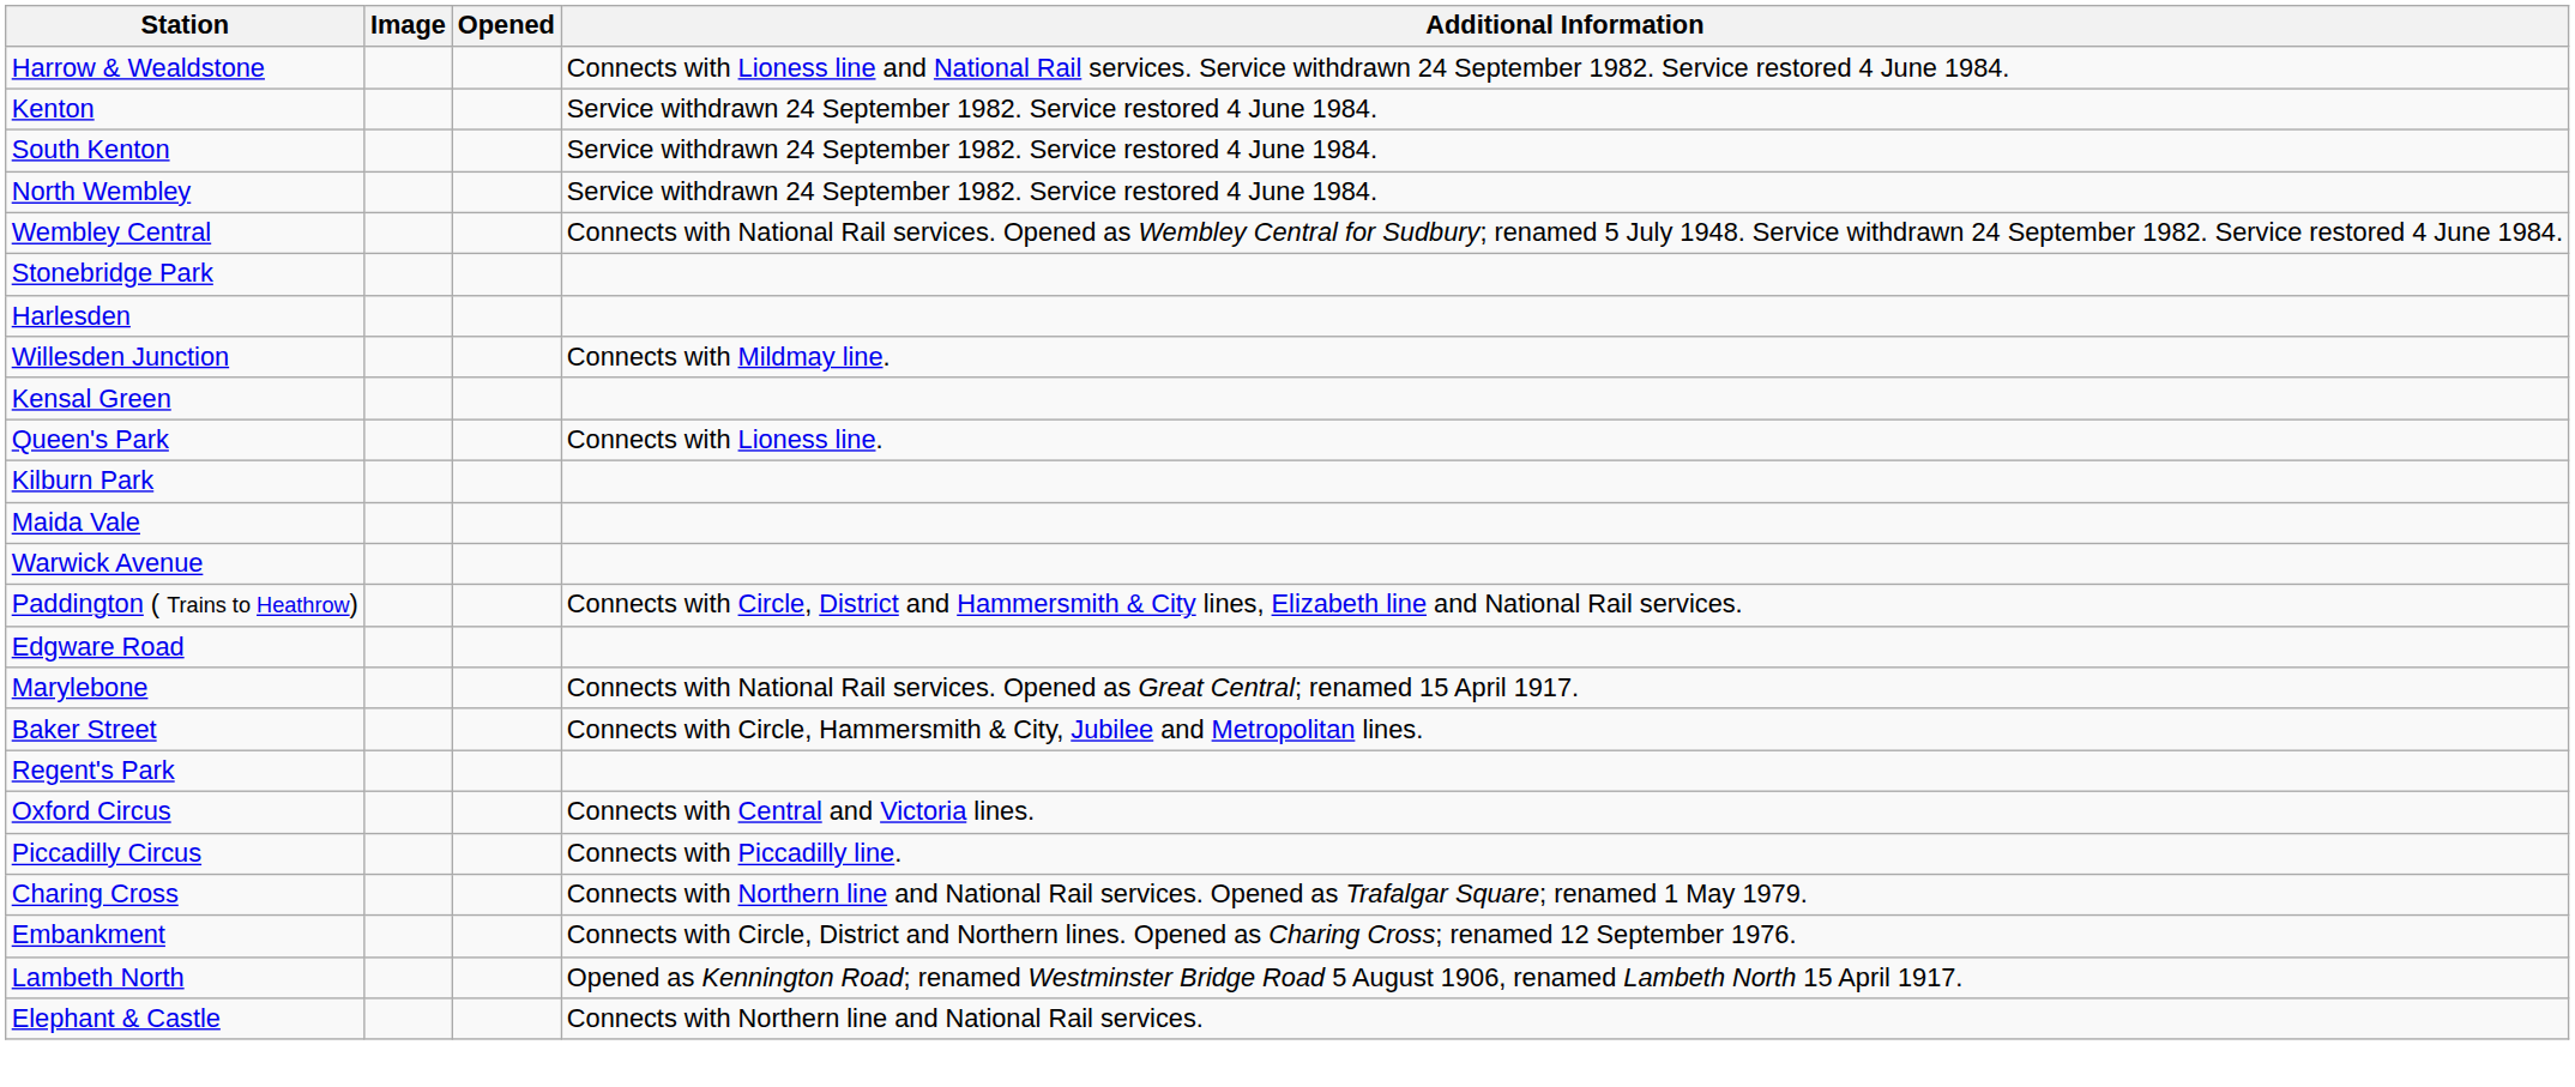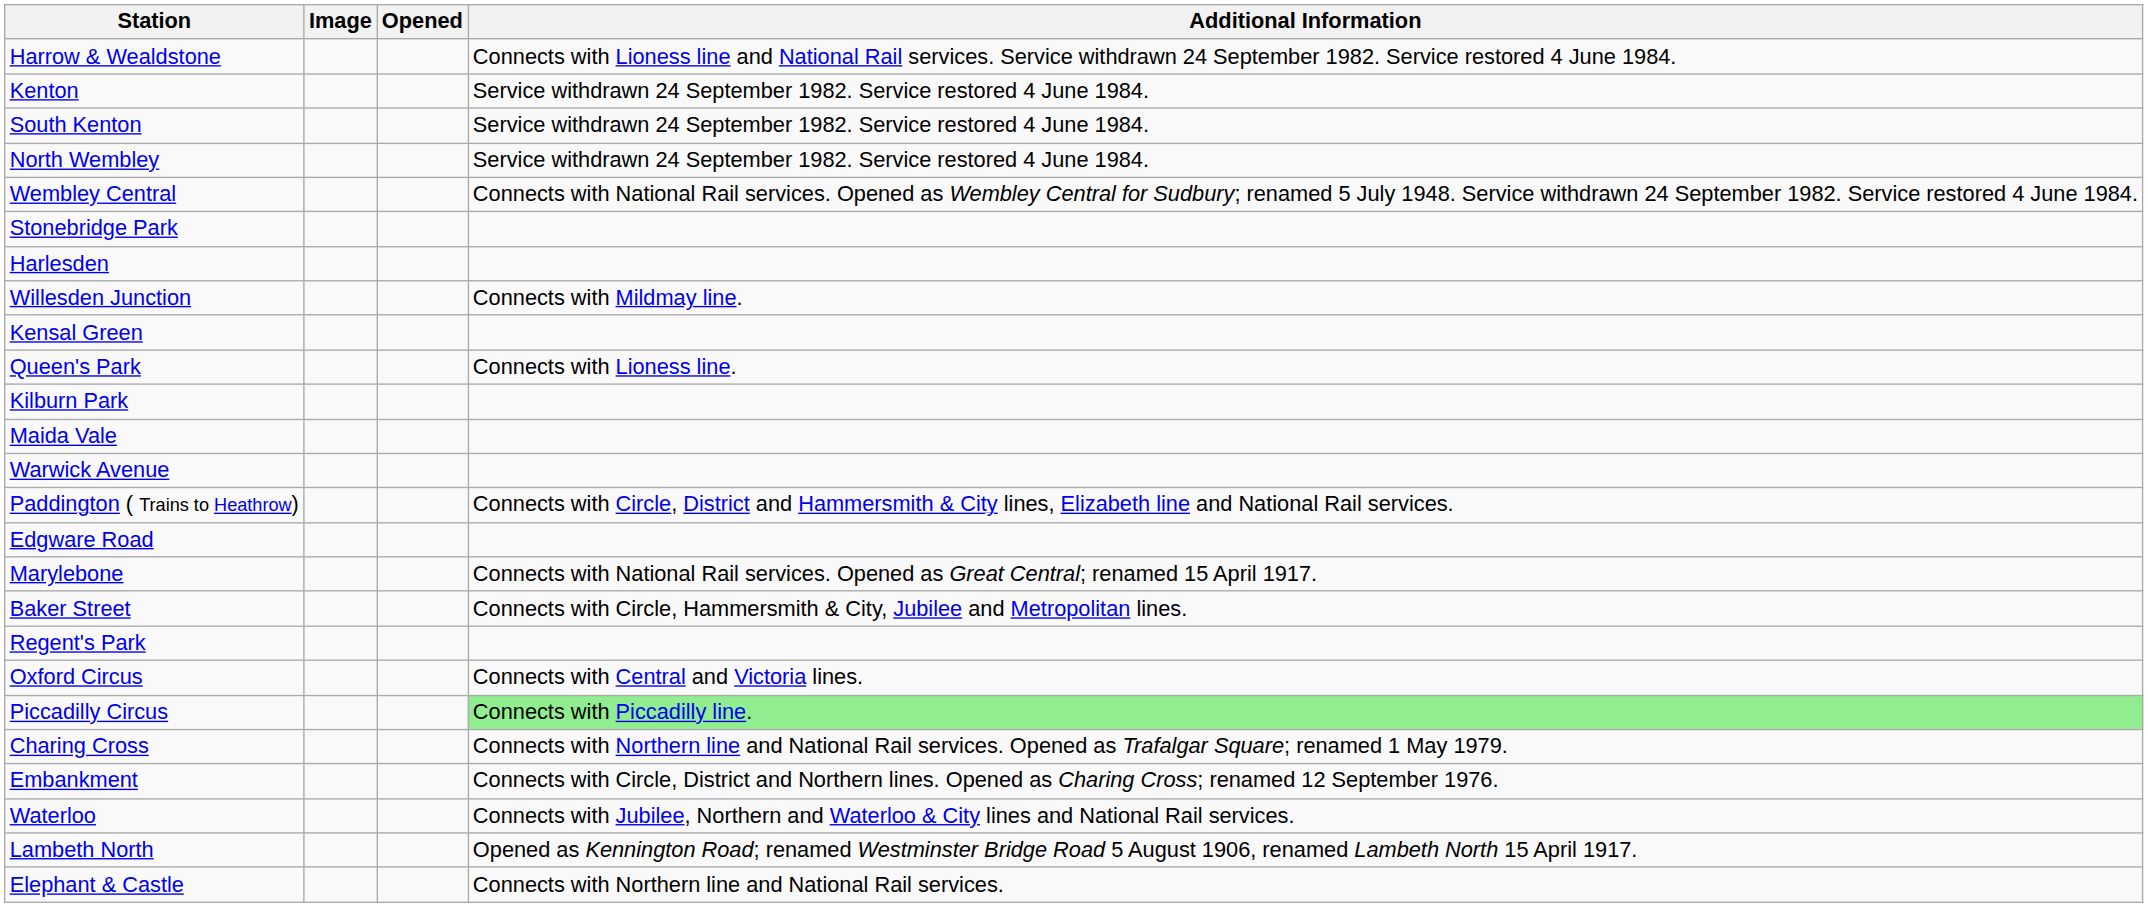 <table class="wikitable sortable">
 <tr>
 <th>Station</th>
 <th class="unsortable">Image</th>
 <th>Opened</th>
 <th class="unsortable">Additional Information</th>
 </tr>
 <tr>
 <td><a href='#'>Harrow & Wealdstone</a>   </td>
 <td></td>
 <td></td>
 <td>Connects with <a href='#'>Lioness line</a> and <a href='#'>National Rail</a> services. Service withdrawn 24 September 1982. Service restored 4 June 1984.</td>
 </tr>
 <tr>
 <td><a href='#'>Kenton</a> </td>
 <td></td>
 <td></td>
 <td>Service withdrawn 24 September 1982. Service restored 4 June 1984.</td>
 </tr>
 <tr>
 <td><a href='#'>South Kenton</a> </td>
 <td></td>
 <td></td>
 <td>Service withdrawn 24 September 1982. Service restored 4 June 1984.</td>
 </tr>
 <tr>
 <td><a href='#'>North Wembley</a> </td>
 <td></td>
 <td></td>
 <td>Service withdrawn 24 September 1982. Service restored 4 June 1984.</td>
 </tr>
 <tr>
 <td><a href='#'>Wembley Central</a>   </td>
 <td></td>
 <td></td>
 <td>Connects with National Rail services. Opened as <em>Wembley Central for Sudbury</em>; renamed 5 July 1948. Service withdrawn 24 September 1982. Service restored 4 June 1984.</td>
 </tr>
 <tr>
 <td><a href='#'>Stonebridge Park</a> </td>
 <td></td>
 <td></td>
 <td></td>
 </tr>
 <tr>
 <td><a href='#'>Harlesden</a> </td>
 <td></td>
 <td></td>
 <td></td>
 </tr>
 <tr>
 <td><a href='#'>Willesden Junction</a>  </td>
 <td></td>
 <td></td>
 <td>Connects with <a href='#'>Mildmay line</a>.</td>
 </tr>
 <tr>
 <td><a href='#'>Kensal Green</a> </td>
 <td></td>
 <td></td>
 <td></td>
 </tr>
 <tr>
 <td><a href='#'>Queen's Park</a> </td>
 <td></td>
 <td></td>
 <td>Connects with <a href='#'>Lioness line</a>.</td>
 </tr>
 <tr>
 <td><a href='#'>Kilburn Park</a></td>
 <td></td>
 <td></td>
 <td></td>
 </tr>
 <tr>
 <td><a href='#'>Maida Vale</a></td>
 <td></td>
 <td></td>
 <td></td>
 </tr>
 <tr>
 <td><a href='#'>Warwick Avenue</a></td>
 <td></td>
 <td></td>
 <td></td>
 </tr>
 <tr>
 <td><a href='#'>Paddington</a>     ( <small>Trains to <a href='#'>Heathrow</a></small>)</td>
 <td></td>
 <td></td>
 <td>Connects with <a href='#'>Circle</a>, <a href='#'>District</a> and <a href='#'>Hammersmith & City</a> lines, <a href='#'>Elizabeth line</a> and National Rail services.</td>
 </tr>
 <tr>
 <td><a href='#'>Edgware Road</a></td>
 <td></td>
 <td></td>
 <td></td>
 </tr>
 <tr>
 <td><a href='#'>Marylebone</a> </td>
 <td></td>
 <td></td>
 <td>Connects with National Rail services. Opened as <em>Great Central</em>; renamed 15 April 1917.</td>
 </tr>
 <tr>
 <td><a href='#'>Baker Street</a></td>
 <td></td>
 <td></td>
 <td>Connects with Circle, Hammersmith & City, <a href='#'>Jubilee</a> and <a href='#'>Metropolitan</a> lines.</td>
 </tr>
 <tr>
 <td><a href='#'>Regent's Park</a></td>
 <td></td>
 <td></td>
 <td></td>
 </tr>
 <tr>
 <td><a href='#'>Oxford Circus</a></td>
 <td></td>
 <td></td>
 <td>Connects with <a href='#'>Central</a> and <a href='#'>Victoria</a> lines.</td>
 </tr>
 <tr>
 <td><a href='#'>Piccadilly Circus</a></td>
 <td></td>
 <td></td>
-<td>Connects with <a href='#'>Piccadilly line</a>.</td>
+<td style="background: lightgreen;">Connects with <a href='#'>Piccadilly line</a>.</td>
 </tr>
 <tr>
 <td><a href='#'>Charing Cross</a> </td>
 <td></td>
 <td></td>
 <td>Connects with <a href='#'>Northern line</a> and National Rail services. Opened as <em>Trafalgar Square</em>; renamed 1 May 1979.</td>
 </tr>
 <tr>
 <td><a href='#'>Embankment</a></td>
 <td></td>
 <td></td>
 <td> Connects with Circle, District and Northern lines. Opened as <em>Charing Cross</em>; renamed 12 September 1976.</td>
 </tr>
 <tr>
+<td><a href='#'>Waterloo</a> </td>
+<td></td>
+<td></td>
+<td>Connects with <a href='#'>Jubilee</a>, Northern and <a href='#'>Waterloo & City</a> lines and National Rail services.</td>
+</tr>
+<tr>
 <td><a href='#'>Lambeth North</a></td>
 <td></td>
 <td></td>
 <td>Opened as <em>Kennington Road</em>; renamed <em>Westminster Bridge Road</em> 5 August 1906, renamed <em>Lambeth North</em> 15 April 1917.</td>
 </tr>
 <tr>
 <td><a href='#'>Elephant & Castle</a>  </td>
 <td></td>
 <td></td>
 <td>Connects with Northern line and National Rail services.</td>
 </tr>
 </table>
